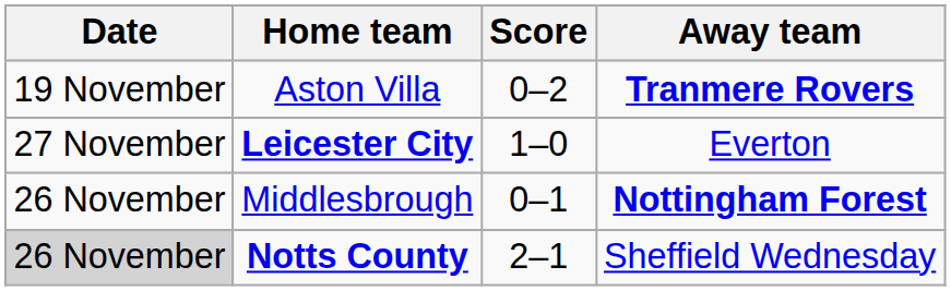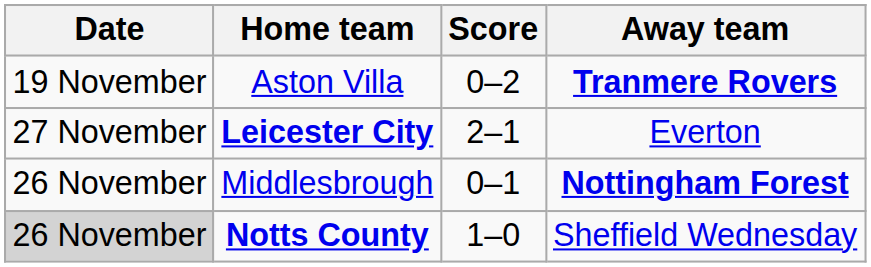 <table class="wikitable" style="text-align: center">
 <tr>
 <th>Date</th>
 <th>Home team</th>
 <th>Score</th>
 <th>Away team</th>
 </tr>
 <tr>
 <td>19 November</td>
 <td><a href='#'>Aston Villa</a></td>
 <td>0–2</td>
 <td><strong><a href='#'>Tranmere Rovers</a></strong></td>
 </tr>
 <tr>
 <td>27 November</td>
 <td><strong><a href='#'>Leicester City</a></strong></td>
-<td>1–0</td>
+<td>2–1</td>
 <td><a href='#'>Everton</a></td>
 </tr>
 <tr>
 <td>26 November</td>
 <td><a href='#'>Middlesbrough</a></td>
 <td>0–1</td>
 <td><strong><a href='#'>Nottingham Forest</a></strong></td>
 </tr>
 <tr>
 <td style="background: lightgrey;">26 November</td>
 <td><strong><a href='#'>Notts County</a></strong></td>
-<td>2–1</td>
+<td>1–0</td>
 <td><a href='#'>Sheffield Wednesday</a></td>
 </tr>
 </table>
